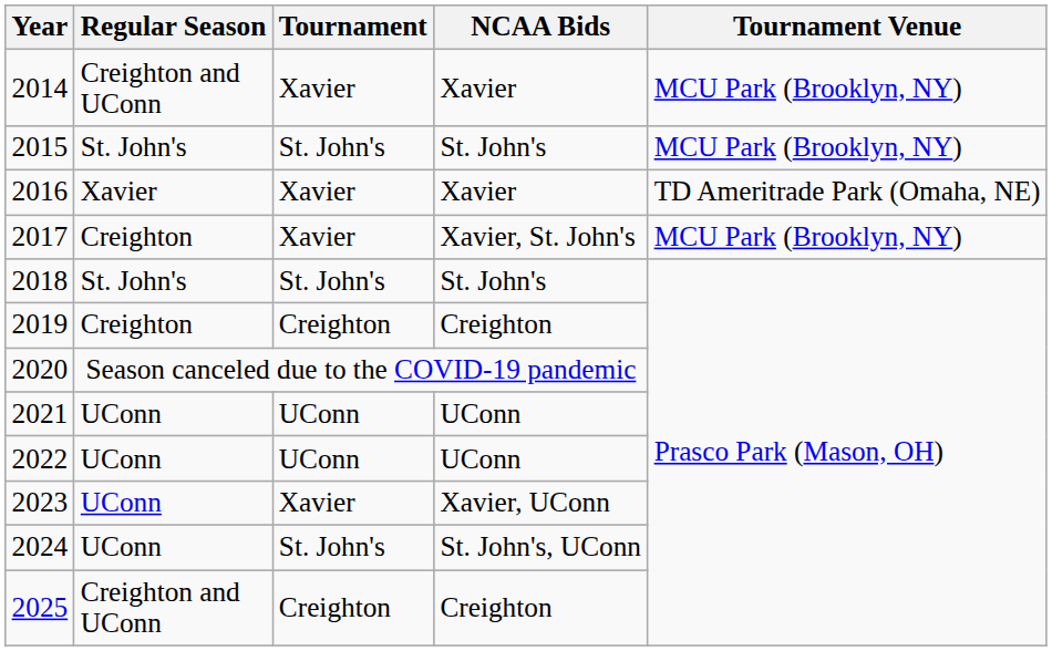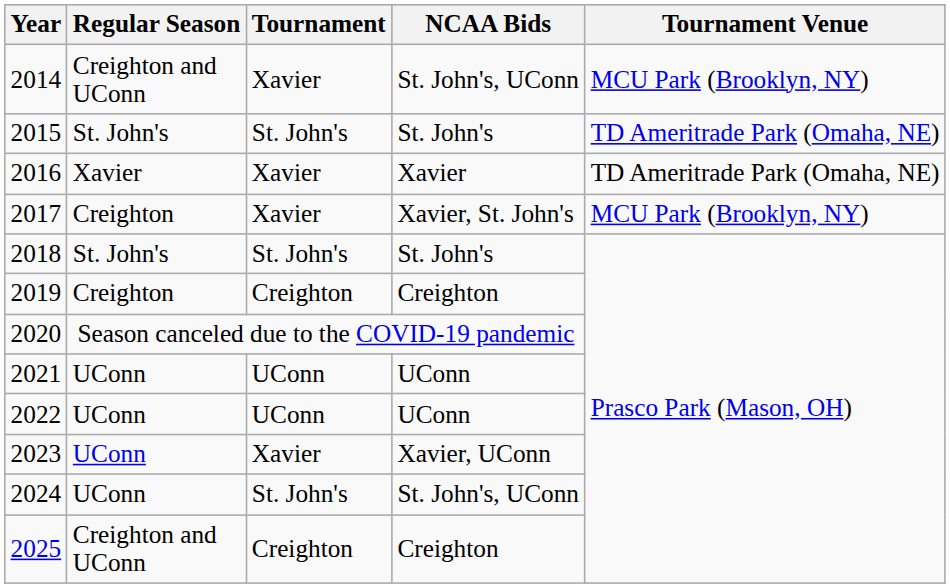 <table class="wikitable sortable">
 <tr>
 <th>Year</th>
 <th>Regular Season</th>
 <th>Tournament</th>
 <th>NCAA Bids</th>
 <th>Tournament Venue</th>
 </tr>
 <tr>
 <td>2014</td>
 <td>Creighton and<br>UConn</td>
 <td>Xavier</td>
-<td>Xavier</td>
+<td>St. John's, UConn</td>
 <td><a href='#'>MCU Park</a> (<a href='#'>Brooklyn, NY</a>)</td>
 </tr>
 <tr>
 <td>2015</td>
 <td>St. John's</td>
 <td>St. John's</td>
 <td>St. John's</td>
-<td><a href='#'>MCU Park</a> (<a href='#'>Brooklyn, NY</a>)</td>
+<td><a href='#'>TD Ameritrade Park</a> (<a href='#'>Omaha, NE</a>)</td>
 </tr>
 <tr>
 <td>2016</td>
 <td>Xavier</td>
 <td>Xavier</td>
 <td>Xavier</td>
 <td>TD Ameritrade Park (Omaha, NE)</td>
 </tr>
 <tr>
 <td>2017</td>
 <td>Creighton</td>
 <td>Xavier</td>
 <td>Xavier, St. John's</td>
 <td><a href='#'>MCU Park</a> (<a href='#'>Brooklyn, NY</a>)</td>
 </tr>
 <tr>
 <td>2018</td>
 <td>St. John's</td>
 <td>St. John's</td>
 <td>St. John's</td>
 <td rowspan="8"><a href='#'>Prasco Park</a> (<a href='#'>Mason, OH</a>)</td>
 </tr>
 <tr>
 <td>2019</td>
 <td>Creighton</td>
 <td>Creighton</td>
 <td>Creighton</td>
 </tr>
 <tr>
 <td>2020</td>
 <td colspan=3 align=center>Season canceled due to the <a href='#'>COVID-19 pandemic</a></td>
 </tr>
 <tr>
 <td>2021</td>
 <td>UConn</td>
 <td>UConn</td>
 <td>UConn</td>
 </tr>
 <tr>
 <td>2022</td>
 <td>UConn</td>
 <td>UConn</td>
 <td>UConn</td>
 </tr>
 <tr>
 <td>2023</td>
 <td><a href='#'>UConn</a></td>
 <td>Xavier</td>
 <td>Xavier, UConn</td>
 </tr>
 <tr>
 <td>2024</td>
 <td>UConn</td>
 <td>St. John's</td>
 <td>St. John's, UConn</td>
 </tr>
 <tr>
 <td><a href='#'>2025</a></td>
 <td>Creighton and<br>UConn</td>
 <td>Creighton</td>
 <td>Creighton</td>
 </tr>
 </table>
